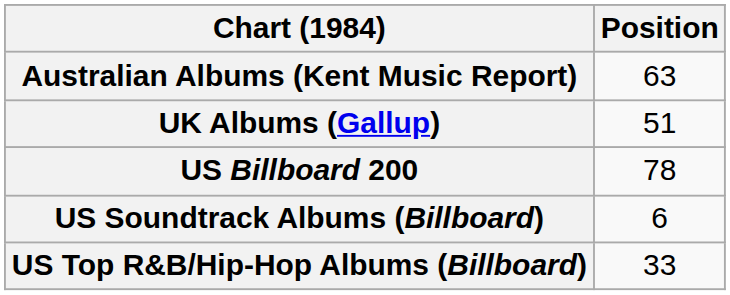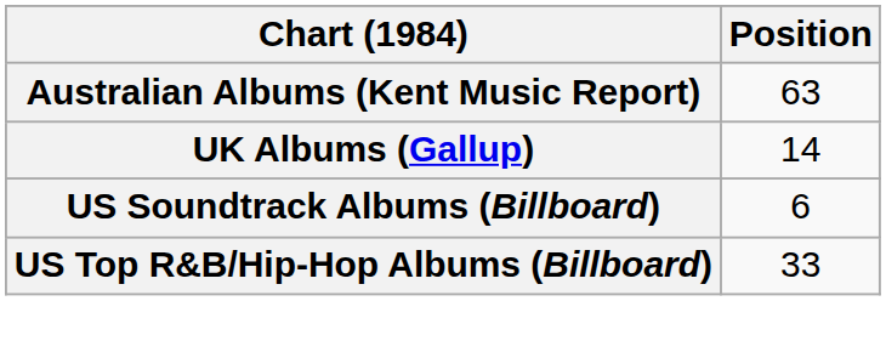 <table class="wikitable sortable plainrowheaders" style="text-align:center">
 <tr>
 <th scope="col">Chart (1984)</th>
 <th scope="col">Position</th>
 </tr>
 <tr>
 <th scope="row">Australian Albums (Kent Music Report)</th>
 <td>63</td>
 </tr>
 <tr>
 <th scope="row">UK Albums (<a href='#'>Gallup</a>)</th>
-<td>51</td>
-</tr>
-<tr>
-<th scope="row">US <em>Billboard</em> 200</th>
-<td>78</td>
+<td>14</td>
 </tr>
 <tr>
 <th scope="row">US Soundtrack Albums (<em>Billboard</em>)</th>
 <td>6</td>
 </tr>
 <tr>
 <th scope="row">US Top R&B/Hip-Hop Albums (<em>Billboard</em>)</th>
 <td>33</td>
 </tr>
 </table>
